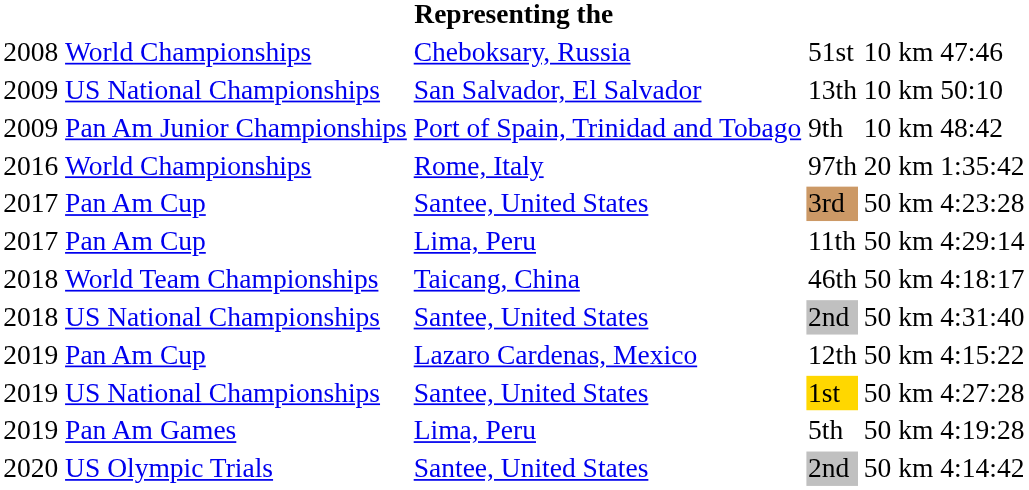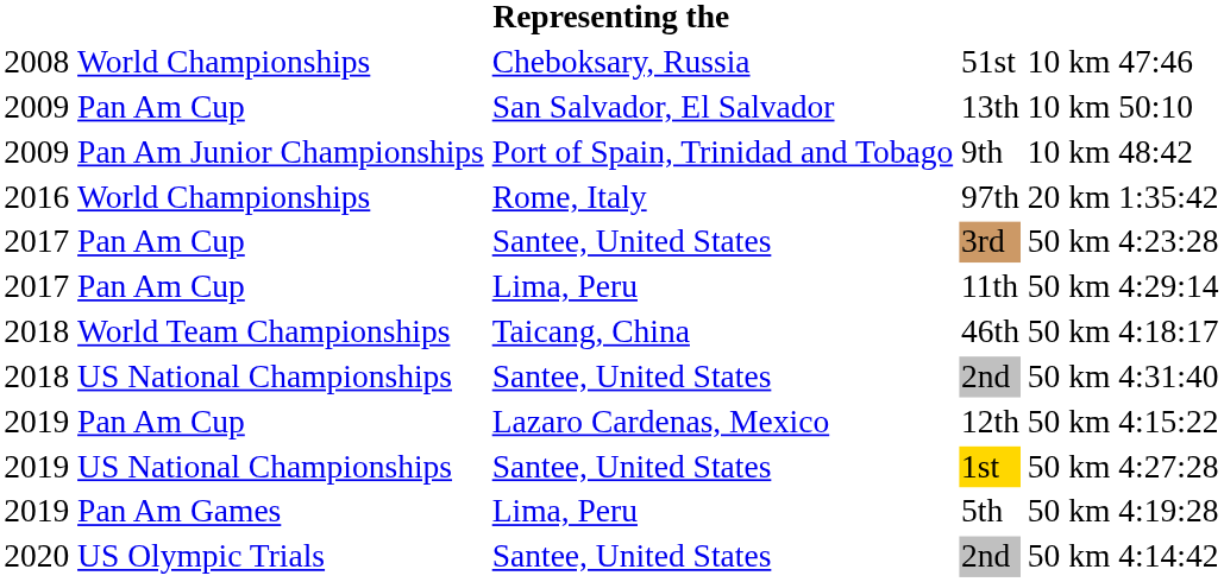 <table>
 <tr>
 <th colspan="6">Representing the </th>
 </tr>
 <tr>
 <td>2008</td>
 <td><a href='#'>World Championships</a></td>
 <td><a href='#'>Cheboksary, Russia</a></td>
 <td>51st</td>
 <td [IAAF World Race Walking Cup - Men's 10>10 km</td>
 <td>47:46</td>
 </tr>
 <tr>
 <td>2009</td>
-<td><a href='#'>US National Championships</a></td>
+<td><a href='#'>Pan Am Cup</a></td>
 <td><a href='#'>San Salvador, El Salvador</a></td>
 <td>13th</td>
 <td [Pan American Race Walking Cup - Men's 10>10 km</td>
 <td>50:10</td>
 </tr>
 <tr>
 <td>2009</td>
 <td><a href='#'>Pan Am Junior Championships</a></td>
 <td><a href='#'>Port of Spain, Trinidad and Tobago</a></td>
 <td>9th</td>
 <td [Pan American Junior Athletics Championships - Men's 10>10 km</td>
 <td>48:42</td>
 </tr>
 <tr>
 <td>2016</td>
 <td><a href='#'>World Championships</a></td>
 <td><a href='#'>Rome, Italy</a></td>
 <td>97th</td>
 <td [IAAF World Race Walking Cup - Men's 20>20 km</td>
 <td>1:35:42</td>
 </tr>
 <tr>
 <td>2017</td>
 <td><a href='#'>Pan Am Cup</a></td>
 <td><a href='#'>Santee, United States</a></td>
 <td bgcolor="cc9966">3rd</td>
 <td>50 km</td>
 <td>4:23:28</td>
 </tr>
 <tr>
 <td>2017</td>
 <td><a href='#'>Pan Am Cup</a></td>
 <td><a href='#'>Lima, Peru</a></td>
 <td>11th</td>
 <td [Pan American Race Walking Cup - Men's 50>50 km</td>
 <td>4:29:14</td>
 </tr>
 <tr>
 <td>2018</td>
 <td><a href='#'>World Team Championships</a></td>
 <td><a href='#'>Taicang, China</a></td>
 <td>46th</td>
 <td [IAAF World Race Walking Cup - Men's 50>50 km</td>
 <td>4:18:17</td>
 </tr>
 <tr>
 <td>2018</td>
 <td><a href='#'>US National Championships</a></td>
 <td><a href='#'>Santee, United States</a></td>
 <td bgcolor="silver">2nd</td>
 <td>50 km</td>
 <td>4:31:40</td>
 </tr>
 <tr>
 <td>2019</td>
 <td><a href='#'>Pan Am Cup</a></td>
 <td><a href='#'>Lazaro Cardenas, Mexico</a></td>
 <td>12th</td>
 <td>50 km</td>
 <td>4:15:22</td>
 </tr>
 <tr>
 <td>2019</td>
 <td><a href='#'>US National Championships</a></td>
 <td><a href='#'>Santee, United States</a></td>
 <td bgcolor="gold">1st</td>
 <td>50 km</td>
 <td>4:27:28</td>
 </tr>
 <tr>
 <td>2019</td>
 <td><a href='#'>Pan Am Games</a></td>
 <td><a href='#'>Lima, Peru</a></td>
 <td>5th</td>
 <td>50 km</td>
 <td>4:19:28</td>
 </tr>
 <tr>
 <td>2020</td>
 <td><a href='#'>US Olympic Trials</a></td>
 <td><a href='#'>Santee, United States</a></td>
 <td bgcolor="silver">2nd</td>
 <td>50 km</td>
 <td>4:14:42</td>
 </tr>
 </table>
